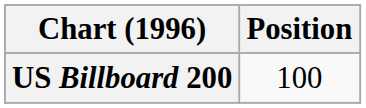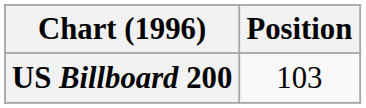 <table class="wikitable plainrowheaders" style="text-align:center">
 <tr>
 <th scope="col">Chart (1996)</th>
 <th scope="col">Position</th>
 </tr>
 <tr>
 <th scope="row">US <em>Billboard</em> 200</th>
-<td>100</td>
+<td>103</td>
 </tr>
 </table>
